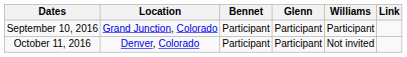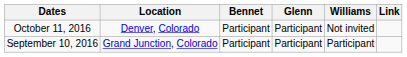 <table class="wikitable" style="text-align:center">
 <tr>
 <th>Dates</th>
 <th>Location</th>
 <th>Bennet</th>
 <th>Glenn</th>
 <th>Williams</th>
 <th>Link</th>
 </tr>
 <tr>
+<td>October 11, 2016</td>
+<td><a href='#'>Denver</a>, <a href='#'>Colorado</a></td>
+<td>Participant</td>
+<td>Participant</td>
+<td>Not invited</td>
+<td align=left></td>
+</tr>
+<tr>
 <td>September 10, 2016</td>
 <td><a href='#'>Grand Junction</a>, <a href='#'>Colorado</a></td>
 <td>Participant</td>
 <td>Participant</td>
 <td>Participant</td>
 <td align=left></td>
 </tr>
-<tr>
-<td>October 11, 2016</td>
-<td><a href='#'>Denver</a>, <a href='#'>Colorado</a></td>
-<td>Participant</td>
-<td>Participant</td>
-<td>Not invited</td>
-<td align=left></td>
-</tr>
 </table>
